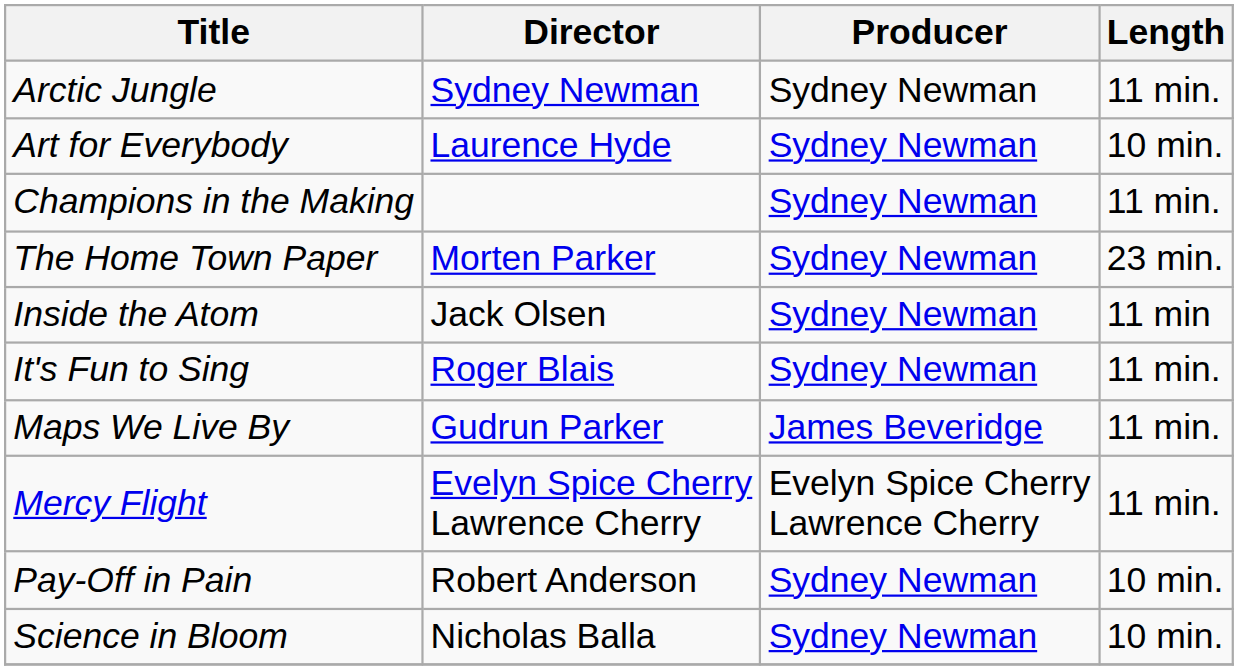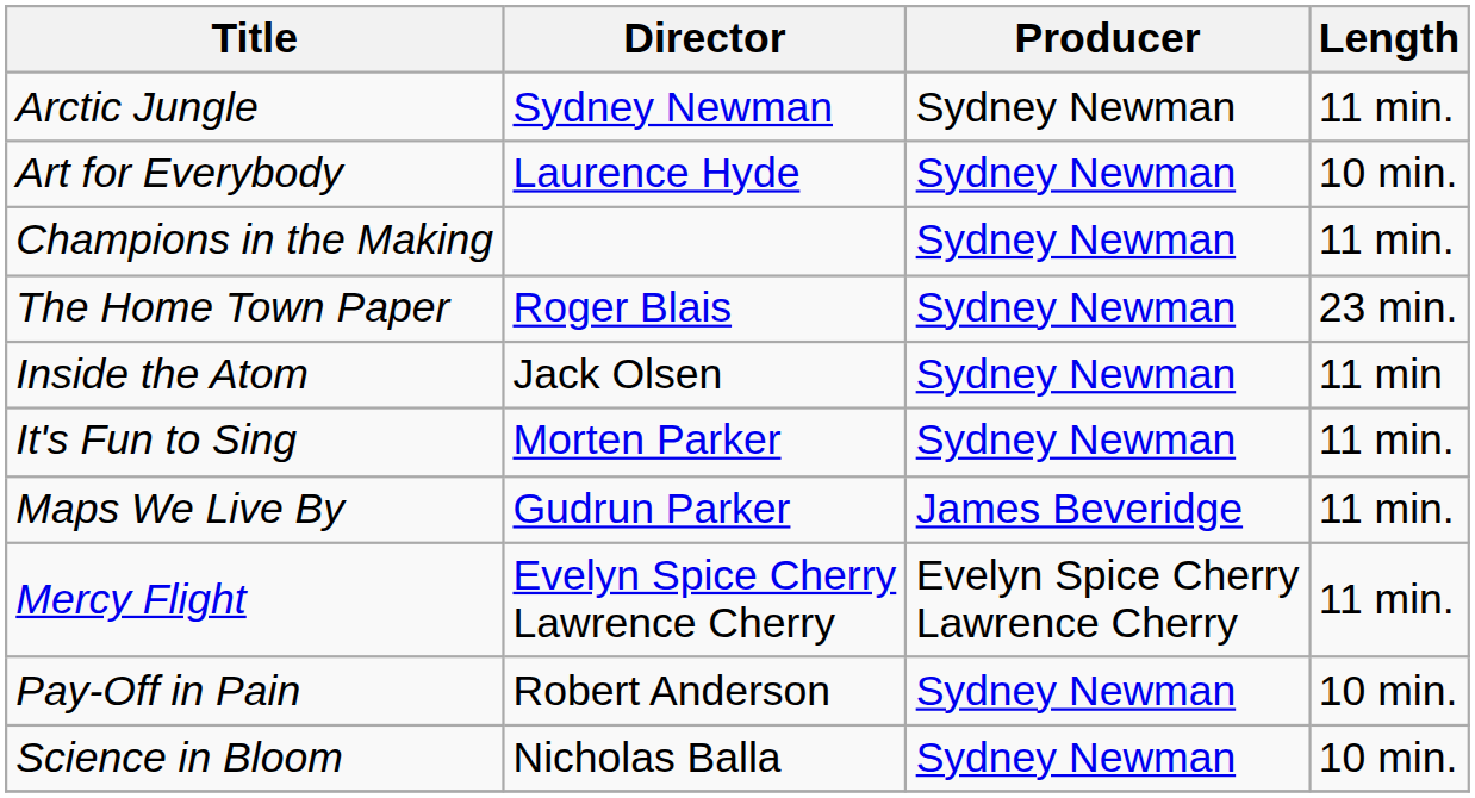 <table class=wikitable>
 <tr>
 <th>Title</th>
 <th>Director</th>
 <th>Producer</th>
 <th>Length</th>
 </tr>
 <tr>
 <td><em>Arctic Jungle</em></td>
 <td><a href='#'>Sydney Newman</a></td>
 <td>Sydney Newman</td>
 <td>11 min.</td>
 </tr>
 <tr>
 <td><em>Art for Everybody</em></td>
 <td><a href='#'>Laurence Hyde</a></td>
 <td><a href='#'>Sydney Newman</a></td>
 <td>10 min.</td>
 </tr>
 <tr>
 <td><em>Champions in the Making</em></td>
 <td></td>
 <td><a href='#'>Sydney Newman</a></td>
 <td>11 min.</td>
 </tr>
 <tr>
 <td><em>The Home Town Paper</em></td>
-<td><a href='#'>Morten Parker</a></td>
+<td><a href='#'>Roger Blais</a></td>
 <td><a href='#'>Sydney Newman</a></td>
 <td>23 min.</td>
 </tr>
 <tr>
 <td><em>Inside the Atom</em></td>
 <td>Jack Olsen</td>
 <td><a href='#'>Sydney Newman</a></td>
 <td>11 min</td>
 </tr>
 <tr>
 <td><em>It's Fun to Sing</em></td>
-<td><a href='#'>Roger Blais</a></td>
+<td><a href='#'>Morten Parker</a></td>
 <td><a href='#'>Sydney Newman</a></td>
 <td>11 min.</td>
 </tr>
 <tr>
 <td><em>Maps We Live By</em></td>
 <td><a href='#'>Gudrun Parker</a></td>
 <td><a href='#'>James Beveridge</a></td>
 <td>11 min.</td>
 </tr>
 <tr>
 <td><em><a href='#'>Mercy Flight</a></em></td>
 <td><a href='#'>Evelyn Spice Cherry</a><br>Lawrence Cherry</td>
 <td>Evelyn Spice Cherry<br>Lawrence Cherry</td>
 <td>11 min.</td>
 </tr>
 <tr>
 <td><em>Pay-Off in Pain</em></td>
 <td>Robert Anderson</td>
 <td><a href='#'>Sydney Newman</a></td>
 <td>10 min.</td>
 </tr>
 <tr>
 <td><em>Science in Bloom</em></td>
 <td>Nicholas Balla</td>
 <td><a href='#'>Sydney Newman</a></td>
 <td>10 min.</td>
 </tr>
 <tr>
 </tr>
 </table>
